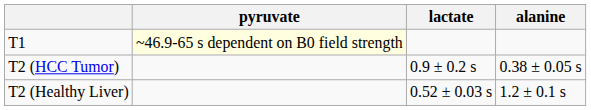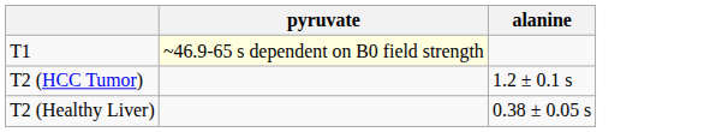 <table class="wikitable">
 <tr>
 <th></th>
 <th>pyruvate</th>
-<th>lactate</th>
 <th>alanine</th>
 </tr>
 <tr>
 <td>T1</td>
 <td style="background: lightyellow;">~46.9-65 s dependent on B0 field strength</td>
 <td></td>
-<td></td>
 </tr>
 <tr>
 <td>T2 (<a href='#'>HCC Tumor</a>)</td>
 <td></td>
-<td>0.9 ± 0.2 s</td>
-<td>0.38 ± 0.05 s</td>
+<td>1.2 ± 0.1 s</td>
 </tr>
 <tr>
 <td>T2 (Healthy Liver)</td>
 <td></td>
-<td>0.52 ± 0.03 s</td>
-<td>1.2 ± 0.1 s</td>
+<td>0.38 ± 0.05 s</td>
 </tr>
 </table>
